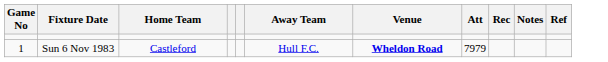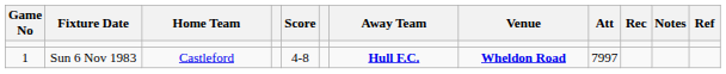 <table class="wikitable" style="text-align:center;">
 <tr>
 <th width=10 abbr="No">Game No</th>
 <th width=110 abbr="Date">Fixture Date</th>
 <th width=150 abbr="Home Team">Home Team</th>
 <th width=5 abbr="space"></th>
+<th width=20 abbr="Score">Score</th>
 <th width=5 abbr="space"></th>
 <th width=150 abbr="Away Team">Away Team</th>
 <th width=150 abbr="Venue">Venue</th>
 <th width=30 abbr="Att">Att</th>
 <th width=30 abbr="Rec">Rec</th>
 <th width=20 abbr="Notes">Notes</th>
 <th width=30 abbr="Ref">Ref</th>
 </tr>
 <tr>
 <td></td>
 <td></td>
 <td></td>
 <td></td>
 <td></td>
 <td></td>
 <td></td>
 <td></td>
 <td></td>
 <td></td>
 <td></td>
+<td></td>
 </tr>
 <tr>
 <td>1</td>
 <td>Sun 6 Nov 1983</td>
 <td><a href='#'>Castleford</a></td>
 <td></td>
+<td>4-8</td>
 <td></td>
-<td><a href='#'>Hull F.C.</a></td>
+<td><strong><a href='#'>Hull F.C.</a></strong></td>
 <td><strong><a href='#'>Wheldon Road</a></strong></td>
-<td>7979</td>
+<td>7997</td>
 <td></td>
 <td></td>
 <td></td>
 </tr>
 </table>
